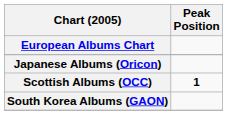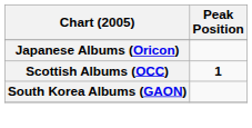 <table class="wikitable sortable plainrowheaders">
 <tr>
 <th>Chart (2005)</th>
 <th>Peak<br>Position</th>
-</tr>
-<tr>
-<th scope="row"><a href='#'>European Albums Chart</a></th>
-<td></td>
 </tr>
 <tr>
 </tr>
 <tr>
 <th scope="row">Japanese Albums (<a href='#'>Oricon</a>)</th>
 <td></td>
 </tr>
 <tr>
 <th scope="row">Scottish Albums (<a href='#'>OCC</a>)</th>
 <td align="center"><strong>1</strong></td>
 </tr>
 <tr>
 <th scope="row">South Korea Albums (<a href='#'>GAON</a>)</th>
 <td></td>
 </tr>
 <tr>
 </tr>
 </table>
